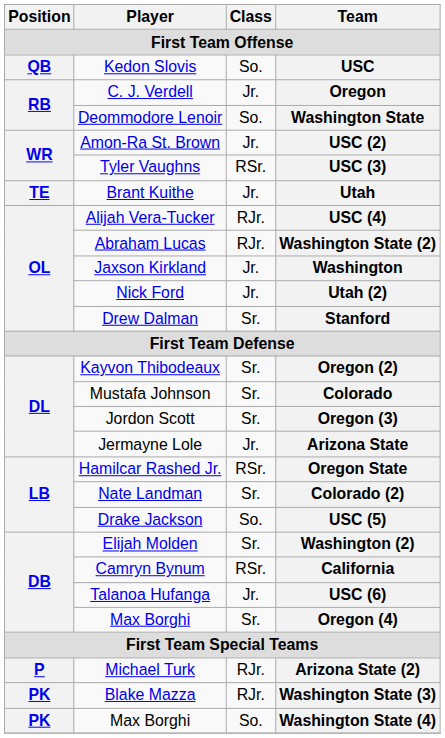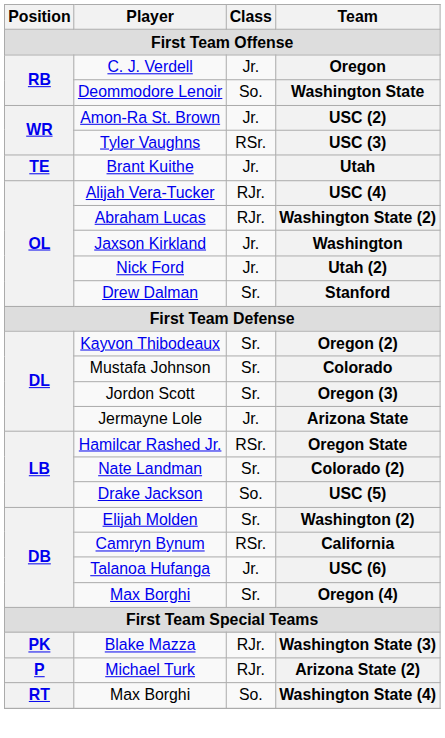 <table class="wikitable">
 <tr>
 <th>Position</th>
 <th>Player</th>
 <th>Class</th>
 <th>Team</th>
 </tr>
 <tr>
 <td colspan="4" style="text-align:center; background:#ddd;"><strong>First Team Offense</strong></td>
-</tr>
-<tr style="text-align:center;">
-<th rowspan="1"><a href='#'>QB</a></th>
-<td><a href='#'>Kedon Slovis</a></td>
-<td>So.</td>
-<th style=>USC</th>
 </tr>
 <tr style="text-align:center;">
 <th rowspan="2"><a href='#'>RB</a></th>
 <td><a href='#'>C. J. Verdell</a></td>
 <td>Jr.</td>
 <th style=>Oregon</th>
 </tr>
 <tr style="text-align:center;">
 <td><a href='#'>Deommodore Lenoir</a></td>
 <td>So.</td>
 <th style=>Washington State</th>
 </tr>
 <tr style="text-align:center;">
 <th rowspan="2"><a href='#'>WR</a></th>
 <td><a href='#'>Amon-Ra St. Brown</a></td>
 <td>Jr.</td>
 <th style=>USC (2)</th>
 </tr>
 <tr style="text-align:center;">
 <td><a href='#'>Tyler Vaughns</a></td>
 <td>RSr.</td>
 <th style=>USC (3)</th>
 </tr>
 <tr style="text-align:center;">
 <th rowspan="1"><a href='#'>TE</a></th>
 <td><a href='#'>Brant Kuithe</a></td>
 <td>Jr.</td>
 <th style=>Utah</th>
 </tr>
 <tr style="text-align:center;">
 <th rowspan="5"><a href='#'>OL</a></th>
 <td><a href='#'>Alijah Vera-Tucker</a></td>
 <td>RJr.</td>
 <th style=>USC (4)</th>
 </tr>
 <tr style="text-align:center;">
 <td><a href='#'>Abraham Lucas</a></td>
 <td>RJr.</td>
 <th style=>Washington State (2)</th>
 </tr>
 <tr style="text-align:center;">
 <td><a href='#'>Jaxson Kirkland</a></td>
 <td>Jr.</td>
 <th style=>Washington</th>
 </tr>
 <tr style="text-align:center;">
 <td><a href='#'>Nick Ford</a></td>
 <td>Jr.</td>
 <th style=>Utah (2)</th>
 </tr>
 <tr style="text-align:center;">
 <td><a href='#'>Drew Dalman</a></td>
 <td>Sr.</td>
 <th style=>Stanford</th>
 </tr>
 <tr style="text-align:center;">
 <td colspan="4" style="text-align:center; background:#ddd;"><strong>First Team Defense</strong></td>
 </tr>
 <tr style="text-align:center;">
 <th rowspan="4"><a href='#'>DL</a></th>
 <td><a href='#'>Kayvon Thibodeaux</a></td>
 <td>Sr.</td>
 <th style=>Oregon (2)</th>
 </tr>
 <tr style="text-align:center;">
 <td>Mustafa Johnson</td>
 <td>Sr.</td>
 <th style=>Colorado</th>
 </tr>
 <tr style="text-align:center;">
 <td>Jordon Scott</td>
 <td>Sr.</td>
 <th style=>Oregon (3)</th>
 </tr>
 <tr style="text-align:center;">
 <td>Jermayne Lole</td>
 <td>Jr.</td>
 <th style=>Arizona State</th>
 </tr>
 <tr style="text-align:center;">
 <th rowspan="3"><a href='#'>LB</a></th>
 <td><a href='#'>Hamilcar Rashed Jr.</a></td>
 <td>RSr.</td>
 <th style=>Oregon State</th>
 </tr>
 <tr style="text-align:center;">
 <td><a href='#'>Nate Landman</a></td>
 <td>Sr.</td>
 <th style=>Colorado (2)</th>
 </tr>
 <tr style="text-align:center;">
 <td><a href='#'>Drake Jackson</a></td>
 <td>So.</td>
 <th style=>USC (5)</th>
 </tr>
 <tr style="text-align:center;">
 <th rowspan="4"><a href='#'>DB</a></th>
 <td><a href='#'>Elijah Molden</a></td>
 <td>Sr.</td>
 <th style=>Washington (2)</th>
 </tr>
 <tr style="text-align:center;">
 <td><a href='#'>Camryn Bynum</a></td>
 <td>RSr.</td>
 <th style=>California</th>
 </tr>
 <tr style="text-align:center;">
 <td><a href='#'>Talanoa Hufanga</a></td>
 <td>Jr.</td>
 <th style=>USC (6)</th>
 </tr>
 <tr style="text-align:center;">
 <td><a href='#'>Max Borghi</a></td>
 <td>Sr.</td>
 <th style=>Oregon (4)</th>
 </tr>
 <tr>
 <td colspan="4" style="text-align:center; background:#ddd;"><strong>First Team Special Teams</strong></td>
 </tr>
 <tr style="text-align:center;">
+<th rowspan="1"><a href='#'>PK</a></th>
+<td><a href='#'>Blake Mazza</a></td>
+<td>RJr.</td>
+<th style=>Washington State (3)</th>
+</tr>
+<tr style="text-align:center;">
 <th rowspan="1"><a href='#'>P</a></th>
 <td><a href='#'>Michael Turk</a></td>
 <td>RJr.</td>
 <th style=>Arizona State (2)</th>
 </tr>
 <tr style="text-align:center;">
-<th rowspan="1"><a href='#'>PK</a></th>
-<td><a href='#'>Blake Mazza</a></td>
-<td>RJr.</td>
-<th style=>Washington State (3)</th>
-</tr>
-<tr style="text-align:center;">
-<th rowspan="1"><a href='#'>PK</a></th>
+<th rowspan="1"><a href='#'>RT</a></th>
 <td>Max Borghi</td>
 <td>So.</td>
 <th style=>Washington State (4)</th>
 </tr>
 <tr>
 </tr>
 </table>
